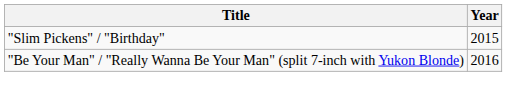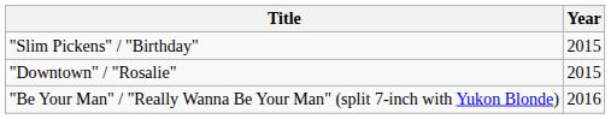 <table class="wikitable">
 <tr>
 <th>Title</th>
 <th>Year</th>
 </tr>
 <tr>
 <td>"Slim Pickens" / "Birthday"</td>
 <td>2015</td>
 </tr>
 <tr>
+<td>"Downtown" / "Rosalie"</td>
+<td>2015</td>
+</tr>
+<tr>
 <td>"Be Your Man" / "Really Wanna Be Your Man" (split 7-inch with <a href='#'>Yukon Blonde</a>)</td>
 <td>2016</td>
 </tr>
 </table>
